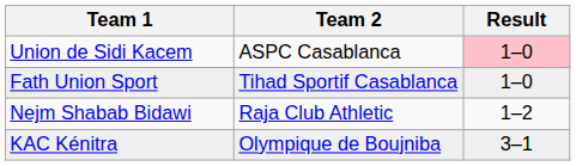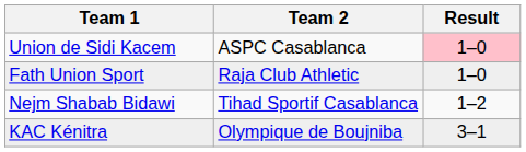 <table class="wikitable">
 <tr>
 <th width="180">Team 1</th>
 <th width="180">Team 2</th>
 <th width="80">Result</th>
 </tr>
 <tr>
 <td><a href='#'>Union de Sidi Kacem</a></td>
 <td>ASPC Casablanca</td>
 <td align="center" style="background: pink;">1–0</td>
 </tr>
 <tr style="background:#EFEFEF">
 <td><a href='#'>Fath Union Sport</a></td>
-<td><a href='#'>Tihad Sportif Casablanca</a></td>
+<td><a href='#'>Raja Club Athletic</a></td>
 <td align="center">1–0</td>
 </tr>
 <tr>
 <td><a href='#'>Nejm Shabab Bidawi</a></td>
-<td><a href='#'>Raja Club Athletic</a></td>
+<td><a href='#'>Tihad Sportif Casablanca</a></td>
 <td align="center">1–2</td>
 </tr>
 <tr style="background:#EFEFEF">
 <td><a href='#'>KAC Kénitra</a></td>
 <td><a href='#'>Olympique de Boujniba</a></td>
 <td align="center">3–1</td>
 </tr>
 </table>
